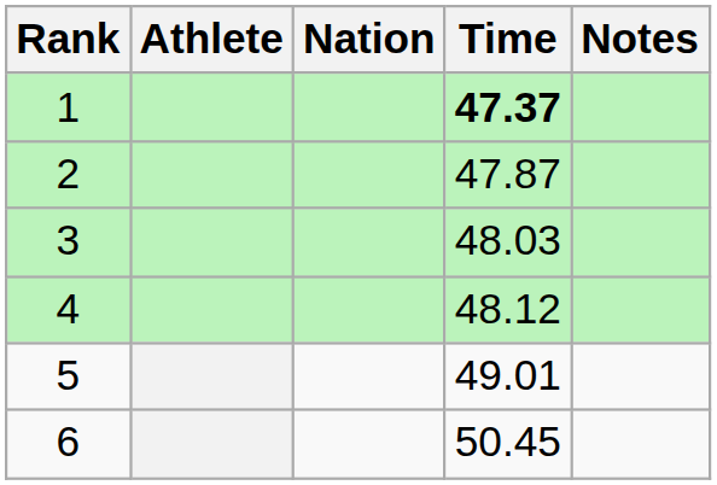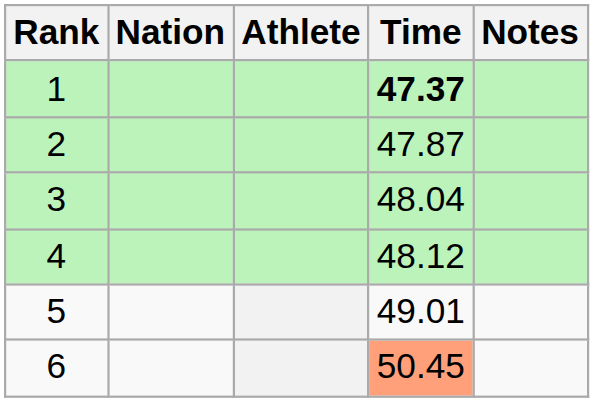 <table class="wikitable plainrowheaders sortable" style="text-align:center;">
 <tr>
 <th scope=col>Rank</th>
+<th scope=col>Nation</th>
 <th scope=col>Athlete</th>
-<th scope=col>Nation</th>
 <th scope=col>Time</th>
 <th scope=col>Notes</th>
 </tr>
 <tr bgcolor=#bbf3bb>
 <td>1</td>
+<td align=left></td>
 <th scope=row style="background:#bbf3bb; text-align:left;"></th>
-<td align=left></td>
 <td><strong>47.37</strong></td>
 <td></td>
 </tr>
 <tr bgcolor=#bbf3bb>
 <td>2</td>
+<td align=left></td>
 <th scope=row style="background:#bbf3bb; text-align:left;"></th>
-<td align=left></td>
 <td>47.87</td>
 <td></td>
 </tr>
 <tr bgcolor=#bbf3bb>
 <td>3</td>
+<td align=left></td>
 <th scope=row style="background:#bbf3bb; text-align:left;"></th>
-<td align=left></td>
-<td>48.03</td>
+<td>48.04</td>
 <td></td>
 </tr>
 <tr bgcolor=#bbf3bb>
 <td>4</td>
+<td align=left></td>
 <th scope=row style="background:#bbf3bb; text-align:left;"></th>
-<td align=left></td>
 <td>48.12</td>
 <td></td>
 </tr>
 <tr>
 <td>5</td>
+<td align=left></td>
 <th scope=row style=text-align:left;></th>
-<td align=left></td>
 <td>49.01</td>
 <td></td>
 </tr>
 <tr>
 <td>6</td>
+<td align=left></td>
 <th scope=row style=text-align:left;></th>
-<td align=left></td>
-<td>50.45</td>
+<td style="background: lightsalmon;">50.45</td>
 <td></td>
 </tr>
 </table>
